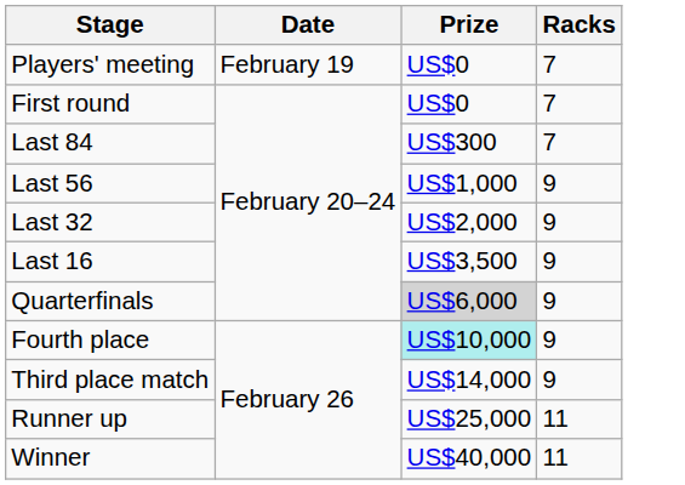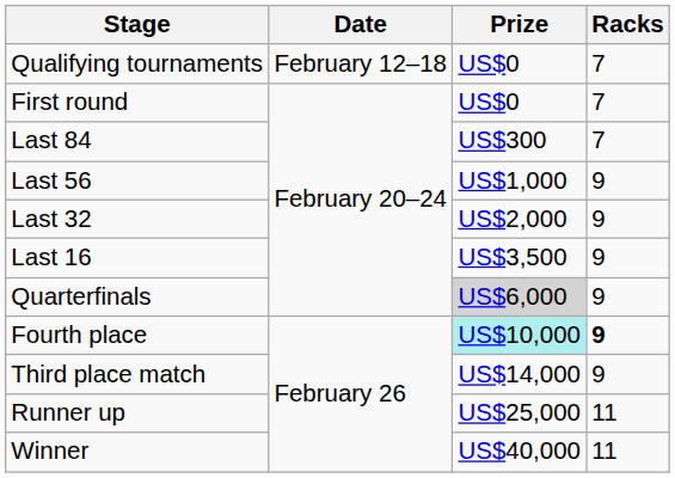 <table class=wikitable>
 <tr>
 <th>Stage</th>
 <th>Date</th>
 <th>Prize</th>
 <th>Racks</th>
 </tr>
 <tr>
-<td>Players' meeting</td>
-<td>February 19</td>
+<td>Qualifying tournaments</td>
+<td>February 12–18</td>
 <td><a href='#'>US$</a>0</td>
 <td>7</td>
 </tr>
 <tr>
 <td>First round</td>
 <td rowspan=6>February 20–24</td>
 <td><a href='#'>US$</a>0</td>
 <td>7</td>
 </tr>
 <tr>
 <td>Last 84</td>
 <td><a href='#'>US$</a>300</td>
 <td>7</td>
 </tr>
 <tr>
 <td>Last 56</td>
 <td><a href='#'>US$</a>1,000</td>
 <td>9</td>
 </tr>
 <tr>
 <td>Last 32</td>
 <td><a href='#'>US$</a>2,000</td>
 <td>9</td>
 </tr>
 <tr>
 <td>Last 16</td>
 <td><a href='#'>US$</a>3,500</td>
 <td>9</td>
 </tr>
 <tr>
 <td>Quarterfinals</td>
 <td style="background: lightgrey;"><a href='#'>US$</a>6,000</td>
 <td>9</td>
 </tr>
 <tr>
 <td>Fourth place</td>
 <td rowspan=4>February 26</td>
 <td style="background: paleturquoise;"><a href='#'>US$</a>10,000</td>
-<td>9</td>
+<td><strong>9</strong></td>
 </tr>
 <tr>
 <td>Third place match</td>
 <td><a href='#'>US$</a>14,000</td>
 <td>9</td>
 </tr>
 <tr>
 <td>Runner up</td>
 <td><a href='#'>US$</a>25,000</td>
 <td>11</td>
 </tr>
 <tr>
 <td>Winner</td>
 <td><a href='#'>US$</a>40,000</td>
 <td>11</td>
 </tr>
 </table>
